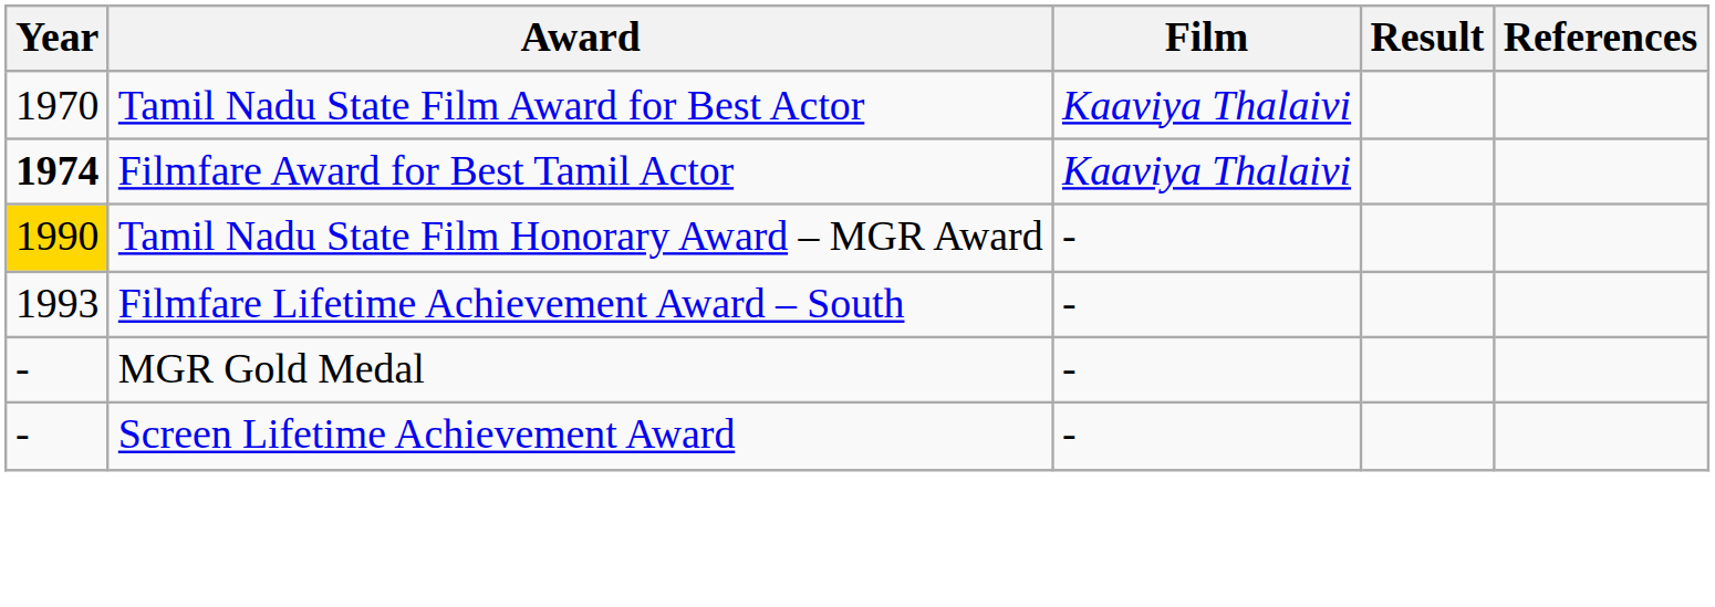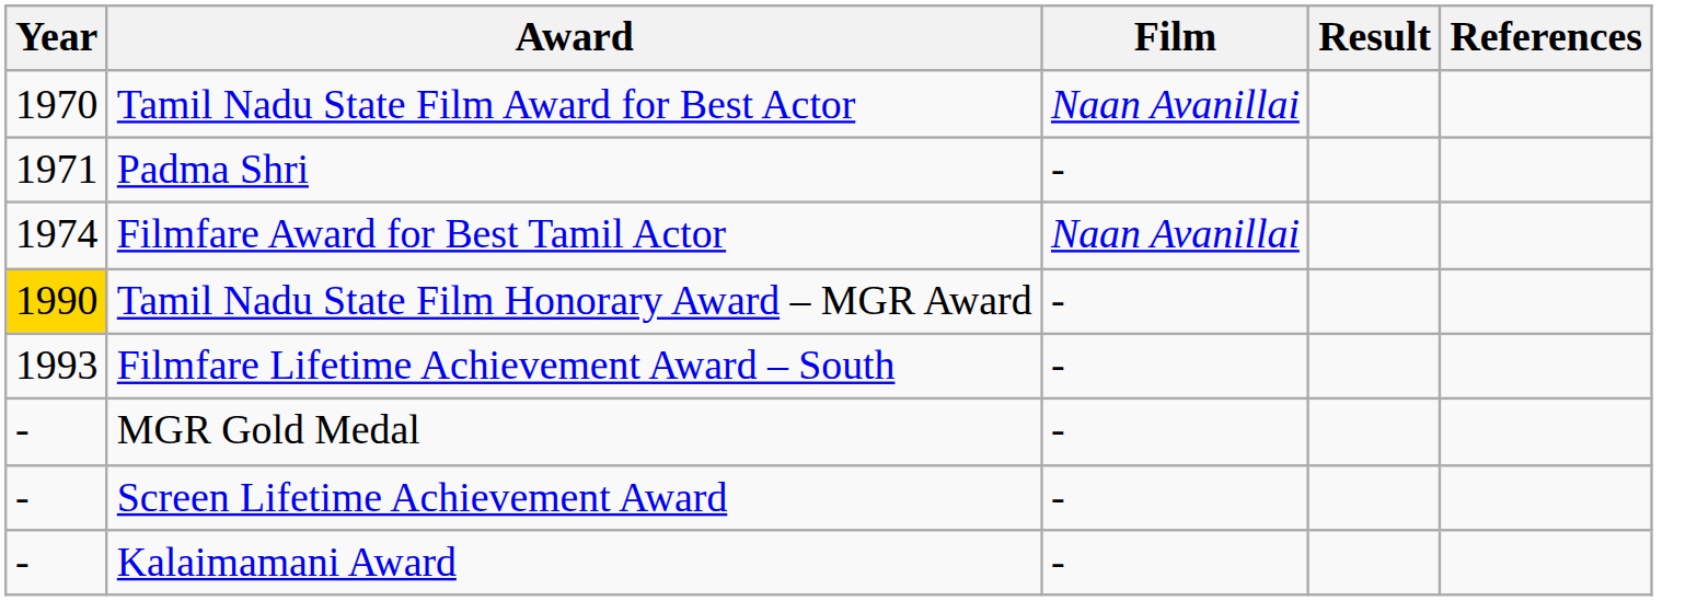 <table class="wikitable sortable">
 <tr>
 <th>Year</th>
 <th>Award</th>
 <th>Film</th>
 <th>Result</th>
 <th>References</th>
 </tr>
 <tr>
 <td>1970</td>
 <td><a href='#'>Tamil Nadu State Film Award for Best Actor</a></td>
-<td><em><a href='#'>Kaaviya Thalaivi</a></em></td>
+<td><em><a href='#'>Naan Avanillai</a></em></td>
 <td></td>
 <td></td>
 </tr>
 <tr>
-<td><strong>1974</strong></td>
+<td>1971</td>
+<td><a href='#'>Padma Shri</a></td>
+<td>-</td>
+<td></td>
+<td></td>
+</tr>
+<tr>
+<td>1974</td>
 <td><a href='#'>Filmfare Award for Best Tamil Actor</a></td>
-<td><em><a href='#'>Kaaviya Thalaivi</a></em></td>
+<td><em><a href='#'>Naan Avanillai</a></em></td>
 <td></td>
 <td></td>
 </tr>
 <tr>
 <td style="background: gold;">1990</td>
 <td><a href='#'>Tamil Nadu State Film Honorary Award</a> – MGR Award</td>
 <td>-</td>
 <td></td>
 <td></td>
 </tr>
 <tr>
 <td>1993</td>
 <td><a href='#'>Filmfare Lifetime Achievement Award – South</a></td>
 <td>-</td>
 <td></td>
 <td></td>
 </tr>
 <tr>
 <td>-</td>
 <td>MGR Gold Medal</td>
 <td>-</td>
 <td></td>
 <td></td>
 </tr>
 <tr>
 <td>-</td>
 <td><a href='#'>Screen Lifetime Achievement Award</a></td>
 <td>-</td>
 <td></td>
 <td></td>
 </tr>
+<tr>
+<td>-</td>
+<td><a href='#'>Kalaimamani Award</a></td>
+<td>-</td>
+<td></td>
+<td></td>
+</tr>
 </table>
